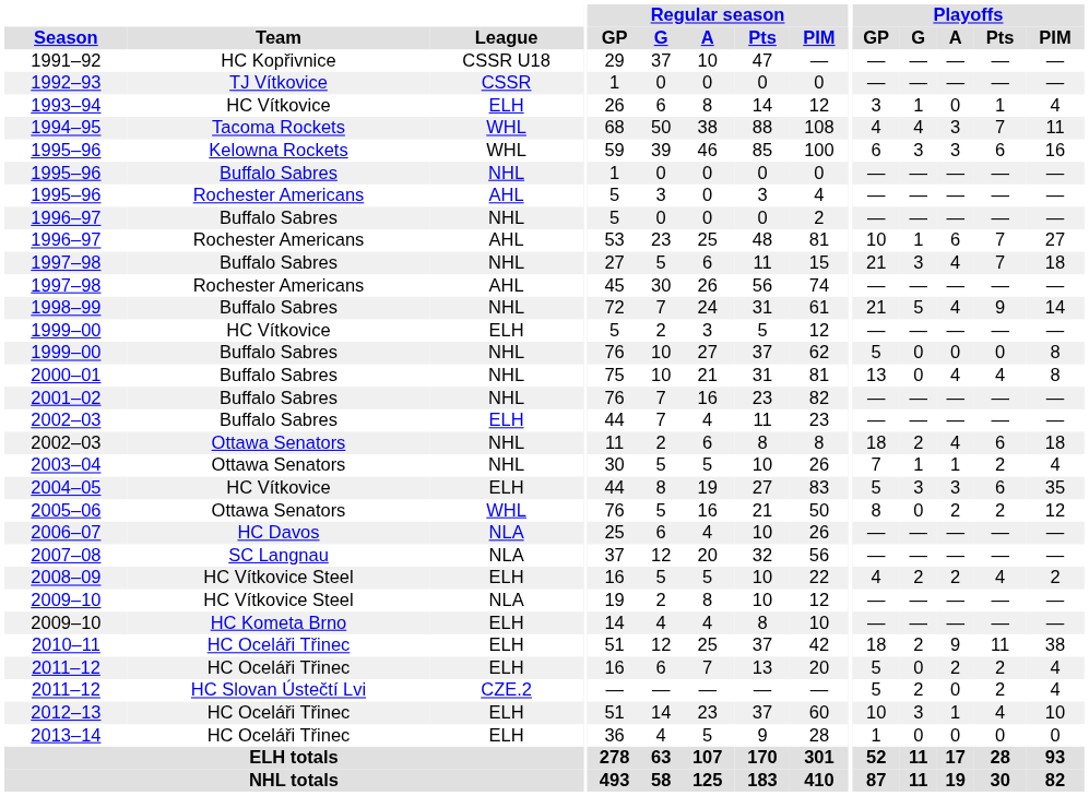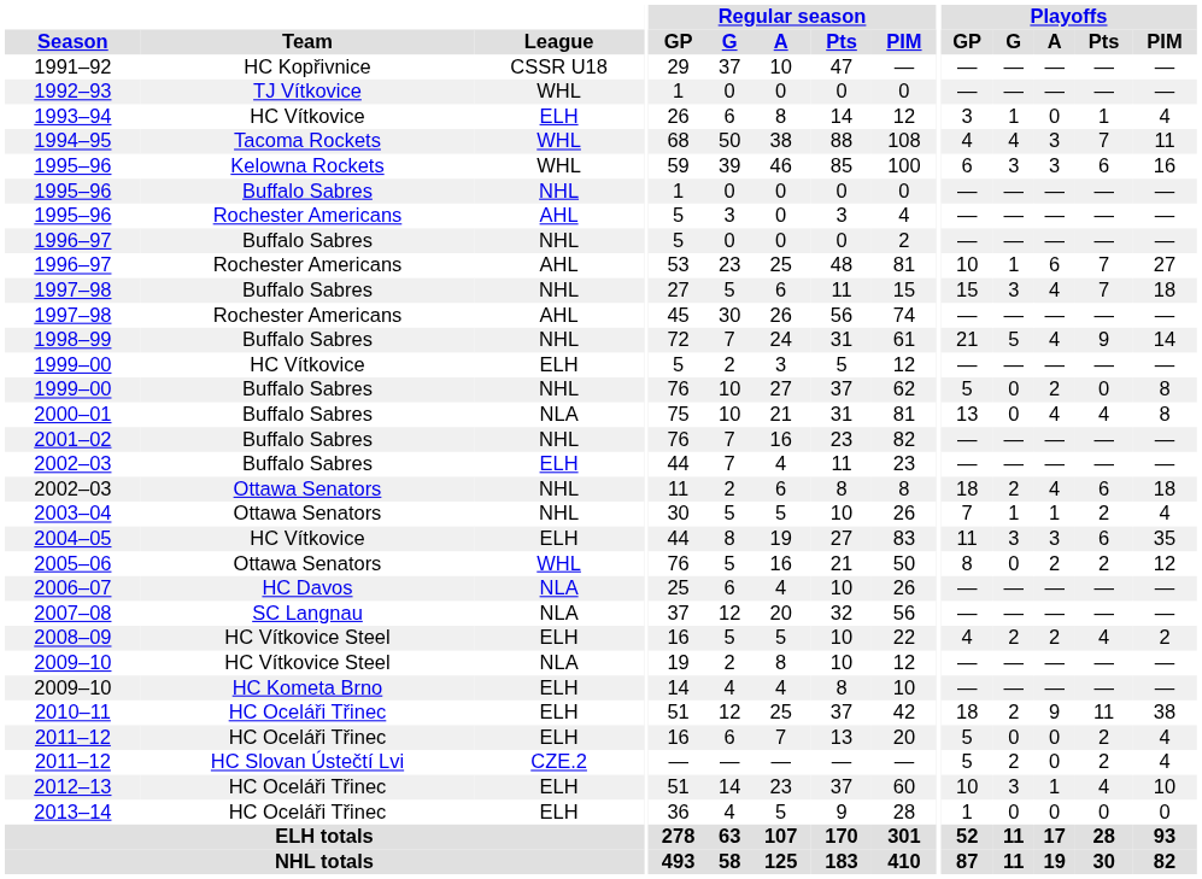 <table border="0" cellpadding="1" cellspacing="0" style="text-align:center; width:60em">
 <tr bgcolor="#e0e0e0">
 <th colspan="3" bgcolor="#ffffff"></th>
 <th rowspan="100" bgcolor="#ffffff"></th>
 <th colspan="5"><a href='#'>Regular season</a></th>
 <th rowspan="100" bgcolor="#ffffff"></th>
 <th colspan="5"><a href='#'>Playoffs</a></th>
 </tr>
 <tr bgcolor="#e0e0e0">
 <th><a href='#'>Season</a></th>
 <th>Team</th>
 <th>League</th>
 <th>GP</th>
 <th><a href='#'>G</a></th>
 <th><a href='#'>A</a></th>
 <th><a href='#'>Pts</a></th>
 <th><a href='#'>PIM</a></th>
 <th>GP</th>
 <th>G</th>
 <th>A</th>
 <th>Pts</th>
 <th>PIM</th>
 </tr>
 <tr>
 <td>1991–92</td>
 <td>HC Kopřivnice</td>
 <td>CSSR U18</td>
 <td>29</td>
 <td>37</td>
 <td>10</td>
 <td>47</td>
 <td>—</td>
 <td>—</td>
 <td>—</td>
 <td>—</td>
 <td>—</td>
 <td>—</td>
 </tr>
 <tr bgcolor="#f0f0f0">
 <td><a href='#'>1992–93</a></td>
 <td><a href='#'>TJ Vítkovice</a></td>
-<td><a href='#'>CSSR</a></td>
+<td>WHL</td>
 <td>1</td>
 <td>0</td>
 <td>0</td>
 <td>0</td>
 <td>0</td>
 <td>—</td>
 <td>—</td>
 <td>—</td>
 <td>—</td>
 <td>—</td>
 </tr>
 <tr>
 <td><a href='#'>1993–94</a></td>
 <td>HC Vítkovice</td>
 <td><a href='#'>ELH</a></td>
 <td>26</td>
 <td>6</td>
 <td>8</td>
 <td>14</td>
 <td>12</td>
 <td>3</td>
 <td>1</td>
 <td>0</td>
 <td>1</td>
 <td>4</td>
 </tr>
 <tr bgcolor="#f0f0f0">
 <td><a href='#'>1994–95</a></td>
 <td><a href='#'>Tacoma Rockets</a></td>
 <td><a href='#'>WHL</a></td>
 <td>68</td>
 <td>50</td>
 <td>38</td>
 <td>88</td>
 <td>108</td>
 <td>4</td>
 <td>4</td>
 <td>3</td>
 <td>7</td>
 <td>11</td>
 </tr>
 <tr>
 <td><a href='#'>1995–96</a></td>
 <td><a href='#'>Kelowna Rockets</a></td>
 <td>WHL</td>
 <td>59</td>
 <td>39</td>
 <td>46</td>
 <td>85</td>
 <td>100</td>
 <td>6</td>
 <td>3</td>
 <td>3</td>
 <td>6</td>
 <td>16</td>
 </tr>
 <tr bgcolor="#f0f0f0">
 <td><a href='#'>1995–96</a></td>
 <td><a href='#'>Buffalo Sabres</a></td>
 <td><a href='#'>NHL</a></td>
 <td>1</td>
 <td>0</td>
 <td>0</td>
 <td>0</td>
 <td>0</td>
 <td>—</td>
 <td>—</td>
 <td>—</td>
 <td>—</td>
 <td>—</td>
 </tr>
 <tr>
 <td><a href='#'>1995–96</a></td>
 <td><a href='#'>Rochester Americans</a></td>
 <td><a href='#'>AHL</a></td>
 <td>5</td>
 <td>3</td>
 <td>0</td>
 <td>3</td>
 <td>4</td>
 <td>—</td>
 <td>—</td>
 <td>—</td>
 <td>—</td>
 <td>—</td>
 </tr>
 <tr bgcolor="#f0f0f0">
 <td><a href='#'>1996–97</a></td>
 <td>Buffalo Sabres</td>
 <td>NHL</td>
 <td>5</td>
 <td>0</td>
 <td>0</td>
 <td>0</td>
 <td>2</td>
 <td>—</td>
 <td>—</td>
 <td>—</td>
 <td>—</td>
 <td>—</td>
 </tr>
 <tr>
 <td><a href='#'>1996–97</a></td>
 <td>Rochester Americans</td>
 <td>AHL</td>
 <td>53</td>
 <td>23</td>
 <td>25</td>
 <td>48</td>
 <td>81</td>
 <td>10</td>
 <td>1</td>
 <td>6</td>
 <td>7</td>
 <td>27</td>
 </tr>
 <tr bgcolor="#f0f0f0">
 <td><a href='#'>1997–98</a></td>
 <td>Buffalo Sabres</td>
 <td>NHL</td>
 <td>27</td>
 <td>5</td>
 <td>6</td>
 <td>11</td>
 <td>15</td>
-<td>21</td>
+<td>15</td>
 <td>3</td>
 <td>4</td>
 <td>7</td>
 <td>18</td>
 </tr>
 <tr>
 <td><a href='#'>1997–98</a></td>
 <td>Rochester Americans</td>
 <td>AHL</td>
 <td>45</td>
 <td>30</td>
 <td>26</td>
 <td>56</td>
 <td>74</td>
 <td>—</td>
 <td>—</td>
 <td>—</td>
 <td>—</td>
 <td>—</td>
 </tr>
 <tr bgcolor="#f0f0f0">
 <td><a href='#'>1998–99</a></td>
 <td>Buffalo Sabres</td>
 <td>NHL</td>
 <td>72</td>
 <td>7</td>
 <td>24</td>
 <td>31</td>
 <td>61</td>
 <td>21</td>
 <td>5</td>
 <td>4</td>
 <td>9</td>
 <td>14</td>
 </tr>
 <tr>
 <td><a href='#'>1999–00</a></td>
 <td>HC Vítkovice</td>
 <td>ELH</td>
 <td>5</td>
 <td>2</td>
 <td>3</td>
 <td>5</td>
 <td>12</td>
 <td>—</td>
 <td>—</td>
 <td>—</td>
 <td>—</td>
 <td>—</td>
 </tr>
 <tr bgcolor="#f0f0f0">
 <td><a href='#'>1999–00</a></td>
 <td>Buffalo Sabres</td>
 <td>NHL</td>
 <td>76</td>
 <td>10</td>
 <td>27</td>
 <td>37</td>
 <td>62</td>
 <td>5</td>
 <td>0</td>
-<td>0</td>
+<td>2</td>
 <td>0</td>
 <td>8</td>
 </tr>
 <tr>
 <td><a href='#'>2000–01</a></td>
 <td>Buffalo Sabres</td>
-<td>NHL</td>
+<td>NLA</td>
 <td>75</td>
 <td>10</td>
 <td>21</td>
 <td>31</td>
 <td>81</td>
 <td>13</td>
 <td>0</td>
 <td>4</td>
 <td>4</td>
 <td>8</td>
 </tr>
 <tr bgcolor="#f0f0f0">
 <td><a href='#'>2001–02</a></td>
 <td>Buffalo Sabres</td>
 <td>NHL</td>
 <td>76</td>
 <td>7</td>
 <td>16</td>
 <td>23</td>
 <td>82</td>
 <td>—</td>
 <td>—</td>
 <td>—</td>
 <td>—</td>
 <td>—</td>
 </tr>
 <tr>
 <td><a href='#'>2002–03</a></td>
 <td>Buffalo Sabres</td>
 <td><a href='#'>ELH</a></td>
 <td>44</td>
 <td>7</td>
 <td>4</td>
 <td>11</td>
 <td>23</td>
 <td>—</td>
 <td>—</td>
 <td>—</td>
 <td>—</td>
 <td>—</td>
 </tr>
 <tr bgcolor="#f0f0f0">
 <td>2002–03</td>
 <td><a href='#'>Ottawa Senators</a></td>
 <td>NHL</td>
 <td>11</td>
 <td>2</td>
 <td>6</td>
 <td>8</td>
 <td>8</td>
 <td>18</td>
 <td>2</td>
 <td>4</td>
 <td>6</td>
 <td>18</td>
 </tr>
 <tr>
 <td><a href='#'>2003–04</a></td>
 <td>Ottawa Senators</td>
 <td>NHL</td>
 <td>30</td>
 <td>5</td>
 <td>5</td>
 <td>10</td>
 <td>26</td>
 <td>7</td>
 <td>1</td>
 <td>1</td>
 <td>2</td>
 <td>4</td>
 </tr>
 <tr bgcolor="#f0f0f0">
 <td><a href='#'>2004–05</a></td>
 <td>HC Vítkovice</td>
 <td>ELH</td>
 <td>44</td>
 <td>8</td>
 <td>19</td>
 <td>27</td>
 <td>83</td>
-<td>5</td>
+<td>11</td>
 <td>3</td>
 <td>3</td>
 <td>6</td>
 <td>35</td>
 </tr>
 <tr>
 <td><a href='#'>2005–06</a></td>
 <td>Ottawa Senators</td>
 <td><a href='#'>WHL</a></td>
 <td>76</td>
 <td>5</td>
 <td>16</td>
 <td>21</td>
 <td>50</td>
 <td>8</td>
 <td>0</td>
 <td>2</td>
 <td>2</td>
 <td>12</td>
 </tr>
 <tr bgcolor="#f0f0f0">
 <td><a href='#'>2006–07</a></td>
 <td><a href='#'>HC Davos</a></td>
 <td><a href='#'>NLA</a></td>
 <td>25</td>
 <td>6</td>
 <td>4</td>
 <td>10</td>
 <td>26</td>
 <td>—</td>
 <td>—</td>
 <td>—</td>
 <td>—</td>
 <td>—</td>
 </tr>
 <tr>
 <td><a href='#'>2007–08</a></td>
 <td><a href='#'>SC Langnau</a></td>
 <td>NLA</td>
 <td>37</td>
 <td>12</td>
 <td>20</td>
 <td>32</td>
 <td>56</td>
 <td>—</td>
 <td>—</td>
 <td>—</td>
 <td>—</td>
 <td>—</td>
 </tr>
 <tr bgcolor="#f0f0f0">
 <td><a href='#'>2008–09</a></td>
 <td>HC Vítkovice Steel</td>
 <td>ELH</td>
 <td>16</td>
 <td>5</td>
 <td>5</td>
 <td>10</td>
 <td>22</td>
 <td>4</td>
 <td>2</td>
 <td>2</td>
 <td>4</td>
 <td>2</td>
 </tr>
 <tr>
 <td><a href='#'>2009–10</a></td>
 <td>HC Vítkovice Steel</td>
 <td>NLA</td>
 <td>19</td>
 <td>2</td>
 <td>8</td>
 <td>10</td>
 <td>12</td>
 <td>—</td>
 <td>—</td>
 <td>—</td>
 <td>—</td>
 <td>—</td>
 </tr>
 <tr bgcolor="#f0f0f0">
 <td>2009–10</td>
 <td><a href='#'>HC Kometa Brno</a></td>
 <td>ELH</td>
 <td>14</td>
 <td>4</td>
 <td>4</td>
 <td>8</td>
 <td>10</td>
 <td>—</td>
 <td>—</td>
 <td>—</td>
 <td>—</td>
 <td>—</td>
 </tr>
 <tr>
 <td><a href='#'>2010–11</a></td>
 <td><a href='#'>HC Oceláři Třinec</a></td>
 <td>ELH</td>
 <td>51</td>
 <td>12</td>
 <td>25</td>
 <td>37</td>
 <td>42</td>
 <td>18</td>
 <td>2</td>
 <td>9</td>
 <td>11</td>
 <td>38</td>
 </tr>
 <tr bgcolor="#f0f0f0">
 <td><a href='#'>2011–12</a></td>
 <td>HC Oceláři Třinec</td>
 <td>ELH</td>
 <td>16</td>
 <td>6</td>
 <td>7</td>
 <td>13</td>
 <td>20</td>
 <td>5</td>
 <td>0</td>
-<td>2</td>
+<td>0</td>
 <td>2</td>
 <td>4</td>
 </tr>
 <tr>
 <td><a href='#'>2011–12</a></td>
 <td><a href='#'>HC Slovan Ústečtí Lvi</a></td>
 <td><a href='#'>CZE.2</a></td>
 <td>—</td>
 <td>—</td>
 <td>—</td>
 <td>—</td>
 <td>—</td>
 <td>5</td>
 <td>2</td>
 <td>0</td>
 <td>2</td>
 <td>4</td>
 </tr>
 <tr bgcolor="#f0f0f0">
 <td><a href='#'>2012–13</a></td>
 <td>HC Oceláři Třinec</td>
 <td>ELH</td>
 <td>51</td>
 <td>14</td>
 <td>23</td>
 <td>37</td>
 <td>60</td>
 <td>10</td>
 <td>3</td>
 <td>1</td>
 <td>4</td>
 <td>10</td>
 </tr>
 <tr>
 <td><a href='#'>2013–14</a></td>
 <td>HC Oceláři Třinec</td>
 <td>ELH</td>
 <td>36</td>
 <td>4</td>
 <td>5</td>
 <td>9</td>
 <td>28</td>
 <td>1</td>
 <td>0</td>
 <td>0</td>
 <td>0</td>
 <td>0</td>
 </tr>
 <tr bgcolor="#e0e0e0">
 <th colspan="3">ELH totals</th>
 <th>278</th>
 <th>63</th>
 <th>107</th>
 <th>170</th>
 <th>301</th>
 <th>52</th>
 <th>11</th>
 <th>17</th>
 <th>28</th>
 <th>93</th>
 </tr>
 <tr bgcolor="#e0e0e0">
 <th colspan="3">NHL totals</th>
 <th>493</th>
 <th>58</th>
 <th>125</th>
 <th>183</th>
 <th>410</th>
 <th>87</th>
 <th>11</th>
 <th>19</th>
 <th>30</th>
 <th>82</th>
 </tr>
 </table>
